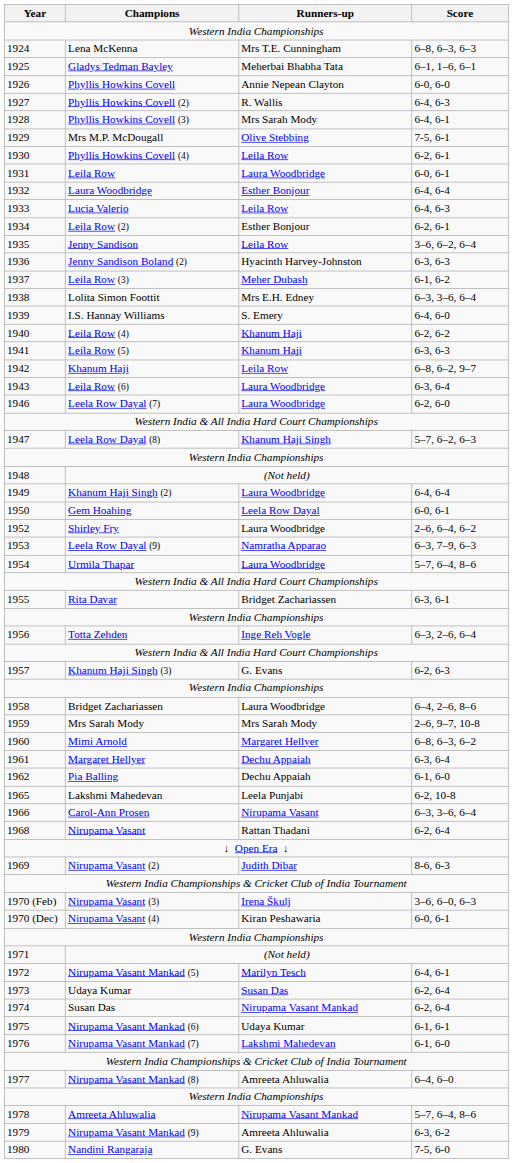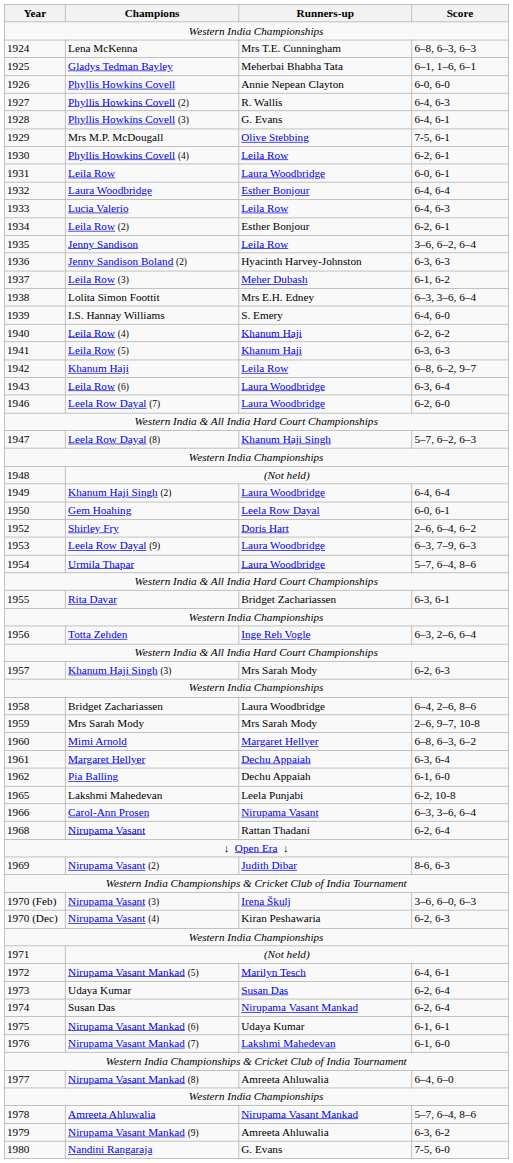 <table class=wikitable>
 <tr>
 <th style="width:80px">Year</th>
 <th style="width:240px">Champions</th>
 <th style="width:240px">Runners-up</th>
 <th style="width:130px" class="unsortable">Score</th>
 </tr>
 <tr>
 <td colspan=4 align=center><em>Western India Championships</em></td>
 </tr>
 <tr>
 <td>1924</td>
 <td> Lena McKenna</td>
 <td> Mrs T.E. Cunningham</td>
 <td>6–8, 6–3, 6–3</td>
 </tr>
 <tr>
 <td>1925</td>
 <td> <a href='#'>Gladys Tedman Bayley</a></td>
 <td> Meherbai Bhabha Tata</td>
 <td>6–1, 1–6, 6–1</td>
 </tr>
 <tr>
 <td>1926</td>
 <td> <a href='#'>Phyllis Howkins Covell</a></td>
 <td> Annie Nepean Clayton</td>
 <td>6-0, 6-0</td>
 </tr>
 <tr>
 <td>1927</td>
 <td> <a href='#'>Phyllis Howkins Covell</a> <small>(2)</small></td>
 <td> R. Wallis</td>
 <td>6-4, 6-3</td>
 </tr>
 <tr>
 <td>1928</td>
 <td> <a href='#'>Phyllis Howkins Covell</a> <small>(3)</small></td>
-<td> Mrs Sarah Mody</td>
+<td> G. Evans</td>
 <td>6-4, 6-1</td>
 </tr>
 <tr>
 <td>1929</td>
 <td> Mrs M.P. McDougall</td>
 <td> <a href='#'>Olive Stebbing</a></td>
 <td>7-5, 6-1</td>
 </tr>
 <tr>
 <td>1930</td>
 <td> <a href='#'>Phyllis Howkins Covell</a> <small>(4)</small></td>
 <td> <a href='#'>Leila Row</a></td>
 <td>6-2, 6-1</td>
 </tr>
 <tr>
 <td>1931</td>
 <td> <a href='#'>Leila Row</a></td>
 <td> <a href='#'>Laura Woodbridge</a></td>
 <td>6-0, 6-1</td>
 </tr>
 <tr>
 <td>1932</td>
 <td> <a href='#'>Laura Woodbridge</a></td>
 <td> <a href='#'>Esther Bonjour</a></td>
 <td>6-4, 6-4</td>
 </tr>
 <tr>
 <td>1933</td>
 <td> <a href='#'>Lucia Valerio</a></td>
 <td> <a href='#'>Leila Row</a></td>
 <td>6-4, 6-3</td>
 </tr>
 <tr>
 <td>1934</td>
 <td> <a href='#'>Leila Row</a> <small>(2)</small></td>
 <td> Esther Bonjour</td>
 <td>6-2, 6-1</td>
 </tr>
 <tr>
 <td>1935</td>
 <td> <a href='#'>Jenny Sandison</a></td>
 <td> <a href='#'>Leila Row</a></td>
 <td>3–6, 6–2, 6–4</td>
 </tr>
 <tr>
 <td>1936</td>
 <td> <a href='#'>Jenny Sandison Boland</a> <small>(2)</small></td>
 <td> Hyacinth Harvey-Johnston</td>
 <td>6-3, 6-3</td>
 </tr>
 <tr>
 <td>1937</td>
 <td> <a href='#'>Leila Row</a> <small>(3)</small></td>
 <td> <a href='#'>Meher Dubash</a></td>
 <td>6-1, 6-2</td>
 </tr>
 <tr>
 <td>1938</td>
 <td> Lolita Simon Foottit</td>
 <td> Mrs E.H. Edney</td>
 <td>6–3, 3–6, 6–4</td>
 </tr>
 <tr>
 <td>1939</td>
 <td> I.S. Hannay Williams</td>
 <td> S. Emery</td>
 <td>6-4, 6-0</td>
 </tr>
 <tr>
 <td>1940</td>
 <td> <a href='#'>Leila Row</a> <small>(4)</small></td>
 <td> <a href='#'>Khanum Haji</a></td>
 <td>6-2, 6-2</td>
 </tr>
 <tr>
 <td>1941</td>
 <td> <a href='#'>Leila Row</a> <small>(5)</small></td>
 <td> <a href='#'>Khanum Haji</a></td>
 <td>6-3, 6-3</td>
 </tr>
 <tr>
 <td>1942</td>
 <td> <a href='#'>Khanum Haji</a></td>
 <td> <a href='#'>Leila Row</a></td>
 <td>6–8, 6–2, 9–7</td>
 </tr>
 <tr>
 <td>1943</td>
 <td> <a href='#'>Leila Row</a> <small>(6)</small></td>
 <td> <a href='#'>Laura Woodbridge</a></td>
 <td>6-3, 6-4</td>
 </tr>
 <tr>
 <td>1946</td>
 <td> <a href='#'>Leela Row Dayal</a> <small>(7)</small></td>
 <td> <a href='#'>Laura Woodbridge</a></td>
 <td>6-2, 6-0</td>
 </tr>
 <tr>
 <td colspan=4 align=center><em>Western India & All India Hard Court Championships</em></td>
 </tr>
 <tr>
 <td>1947</td>
 <td> <a href='#'>Leela Row Dayal</a> <small>(8)</small></td>
 <td> <a href='#'>Khanum Haji Singh</a></td>
 <td>5–7, 6–2, 6–3</td>
 </tr>
 <tr>
 <td colspan=4 align=center><em>Western India Championships</em></td>
 </tr>
 <tr>
 <td>1948</td>
 <td colspan=4 align=center><em>(Not held)</em></td>
 </tr>
 <tr>
 <td>1949</td>
 <td> <a href='#'>Khanum Haji Singh</a> <small>(2)</small></td>
 <td> <a href='#'>Laura Woodbridge</a></td>
 <td>6-4, 6-4</td>
 </tr>
 <tr>
 <td>1950</td>
 <td> <a href='#'>Gem Hoahing</a></td>
 <td> <a href='#'>Leela Row Dayal</a></td>
 <td>6-0, 6-1</td>
 </tr>
 <tr>
 <td>1952</td>
 <td> <a href='#'>Shirley Fry</a></td>
-<td> Laura Woodbridge</td>
+<td> <a href='#'>Doris Hart</a></td>
 <td>2–6, 6–4, 6–2</td>
 </tr>
 <tr>
 <td>1953</td>
 <td> <a href='#'>Leela Row Dayal</a> <small>(9)</small></td>
-<td> <a href='#'>Namratha Apparao</a></td>
+<td> <a href='#'>Laura Woodbridge</a></td>
 <td>6–3, 7–9, 6–3</td>
 </tr>
 <tr>
 <td>1954</td>
 <td> <a href='#'>Urmila Thapar</a></td>
 <td> <a href='#'>Laura Woodbridge</a></td>
 <td>5–7, 6–4, 8–6</td>
 </tr>
 <tr>
 <td colspan=4 align=center><em>Western India & All India Hard Court Championships</em></td>
 </tr>
 <tr>
 <td>1955</td>
 <td> <a href='#'>Rita Davar</a></td>
 <td> Bridget Zachariassen</td>
 <td>6-3, 6-1</td>
 </tr>
 <tr>
 <td colspan=4 align=center><em>Western India Championships</em></td>
 </tr>
 <tr>
 <td>1956</td>
 <td> <a href='#'>Totta Zehden</a></td>
 <td> <a href='#'>Inge Reh Vogle</a></td>
 <td>6–3, 2–6, 6–4</td>
 </tr>
 <tr>
 <td colspan=4 align=center><em>Western India & All India Hard Court Championships</em></td>
 </tr>
 <tr>
 <td>1957</td>
 <td> <a href='#'>Khanum Haji Singh</a> <small>(3)</small></td>
-<td> G. Evans</td>
+<td> Mrs Sarah Mody</td>
 <td>6-2, 6-3</td>
 </tr>
 <tr>
 <td colspan=4 align=center><em>Western India Championships</em></td>
 </tr>
 <tr>
 <td>1958</td>
 <td> Bridget Zachariassen</td>
 <td> Laura Woodbridge</td>
 <td>6–4, 2–6, 8–6</td>
 </tr>
 <tr>
 <td>1959</td>
 <td> Mrs Sarah Mody</td>
 <td> Mrs Sarah Mody</td>
 <td>2–6, 9–7, 10-8</td>
 </tr>
 <tr>
 <td>1960</td>
 <td> <a href='#'>Mimi Arnold</a></td>
 <td> <a href='#'>Margaret Hellyer</a></td>
 <td>6–8, 6–3, 6–2</td>
 </tr>
 <tr>
 <td>1961</td>
 <td> <a href='#'>Margaret Hellyer</a></td>
 <td> <a href='#'>Dechu Appaiah</a></td>
 <td>6-3, 6-4</td>
 </tr>
 <tr>
 <td>1962</td>
 <td> <a href='#'>Pia Balling</a></td>
 <td> Dechu Appaiah</td>
 <td>6-1, 6-0</td>
 </tr>
 <tr>
 <td>1965</td>
 <td> Lakshmi Mahedevan</td>
 <td> Leela Punjabi</td>
 <td>6-2, 10-8</td>
 </tr>
 <tr>
 <td>1966</td>
 <td> <a href='#'>Carol-Ann Prosen</a></td>
 <td> <a href='#'>Nirupama Vasant</a></td>
 <td>6–3, 3–6, 6–4</td>
 </tr>
 <tr>
 <td>1968</td>
 <td> <a href='#'>Nirupama Vasant</a></td>
 <td> Rattan Thadani</td>
 <td>6-2, 6-4</td>
 </tr>
 <tr>
 <td colspan=4 align=center>↓  <a href='#'>Open Era</a>  ↓</td>
 </tr>
 <tr>
 <td>1969</td>
 <td> <a href='#'>Nirupama Vasant</a> <small>(2)</small></td>
 <td> <a href='#'>Judith Dibar</a></td>
 <td>8-6, 6-3</td>
 </tr>
 <tr>
 <td colspan=4 align=center><em>Western India Championships &  Cricket Club of India Tournament </em></td>
 </tr>
 <tr>
 <td>1970 (Feb)</td>
 <td> <a href='#'>Nirupama Vasant</a> <small>(3)</small></td>
 <td> <a href='#'>Irena Škulj</a></td>
 <td>3–6, 6–0, 6–3</td>
 </tr>
 <tr>
 <td>1970 (Dec)</td>
 <td> <a href='#'>Nirupama Vasant</a> <small>(4)</small></td>
 <td> Kiran Peshawaria</td>
-<td>6-0, 6-1</td>
+<td>6-2, 6-3</td>
 </tr>
 <tr>
 <td colspan=4 align=center><em>Western India Championships</em></td>
 </tr>
 <tr>
 <td>1971</td>
 <td colspan=4 align=center><em>(Not held)</em></td>
 </tr>
 <tr>
 <td>1972</td>
 <td> <a href='#'>Nirupama Vasant Mankad</a> <small>(5)</small></td>
 <td> <a href='#'>Marilyn Tesch</a></td>
 <td>6-4, 6-1</td>
 </tr>
 <tr>
 <td>1973</td>
 <td> Udaya Kumar</td>
 <td> <a href='#'>Susan Das</a></td>
 <td>6-2, 6-4</td>
 </tr>
 <tr>
 <td>1974</td>
 <td> Susan Das</td>
 <td> <a href='#'>Nirupama Vasant Mankad</a></td>
 <td>6-2, 6-4</td>
 </tr>
 <tr>
 <td>1975</td>
 <td> <a href='#'>Nirupama Vasant Mankad</a> <small>(6)</small></td>
 <td> Udaya Kumar</td>
 <td>6-1, 6-1</td>
 </tr>
 <tr>
 <td>1976</td>
 <td> <a href='#'>Nirupama Vasant Mankad</a> <small>(7)</small></td>
 <td>  <a href='#'>Lakshmi Mahedevan</a></td>
 <td>6-1, 6-0</td>
 </tr>
 <tr>
 <td colspan=4 align=center><em>Western India Championships &  Cricket Club of India Tournament </em></td>
 </tr>
 <tr>
 <td>1977</td>
 <td> <a href='#'>Nirupama Vasant Mankad</a> <small>(8)</small></td>
 <td> Amreeta Ahluwalia</td>
 <td>6–4, 6–0</td>
 </tr>
 <tr>
 <td colspan=4 align=center><em>Western India Championships</em></td>
 </tr>
 <tr>
 <td>1978</td>
 <td> <a href='#'>Amreeta Ahluwalia</a></td>
 <td> <a href='#'>Nirupama Vasant Mankad</a></td>
 <td>5–7, 6–4, 8–6</td>
 </tr>
 <tr>
 <td>1979</td>
 <td> <a href='#'>Nirupama Vasant Mankad</a> <small>(9)</small></td>
 <td> Amreeta Ahluwalia</td>
 <td>6-3, 6-2</td>
 </tr>
 <tr>
 <td>1980</td>
 <td> <a href='#'>Nandini Rangaraja</a></td>
 <td> G. Evans</td>
 <td>7-5, 6-0</td>
 </tr>
 </table>
